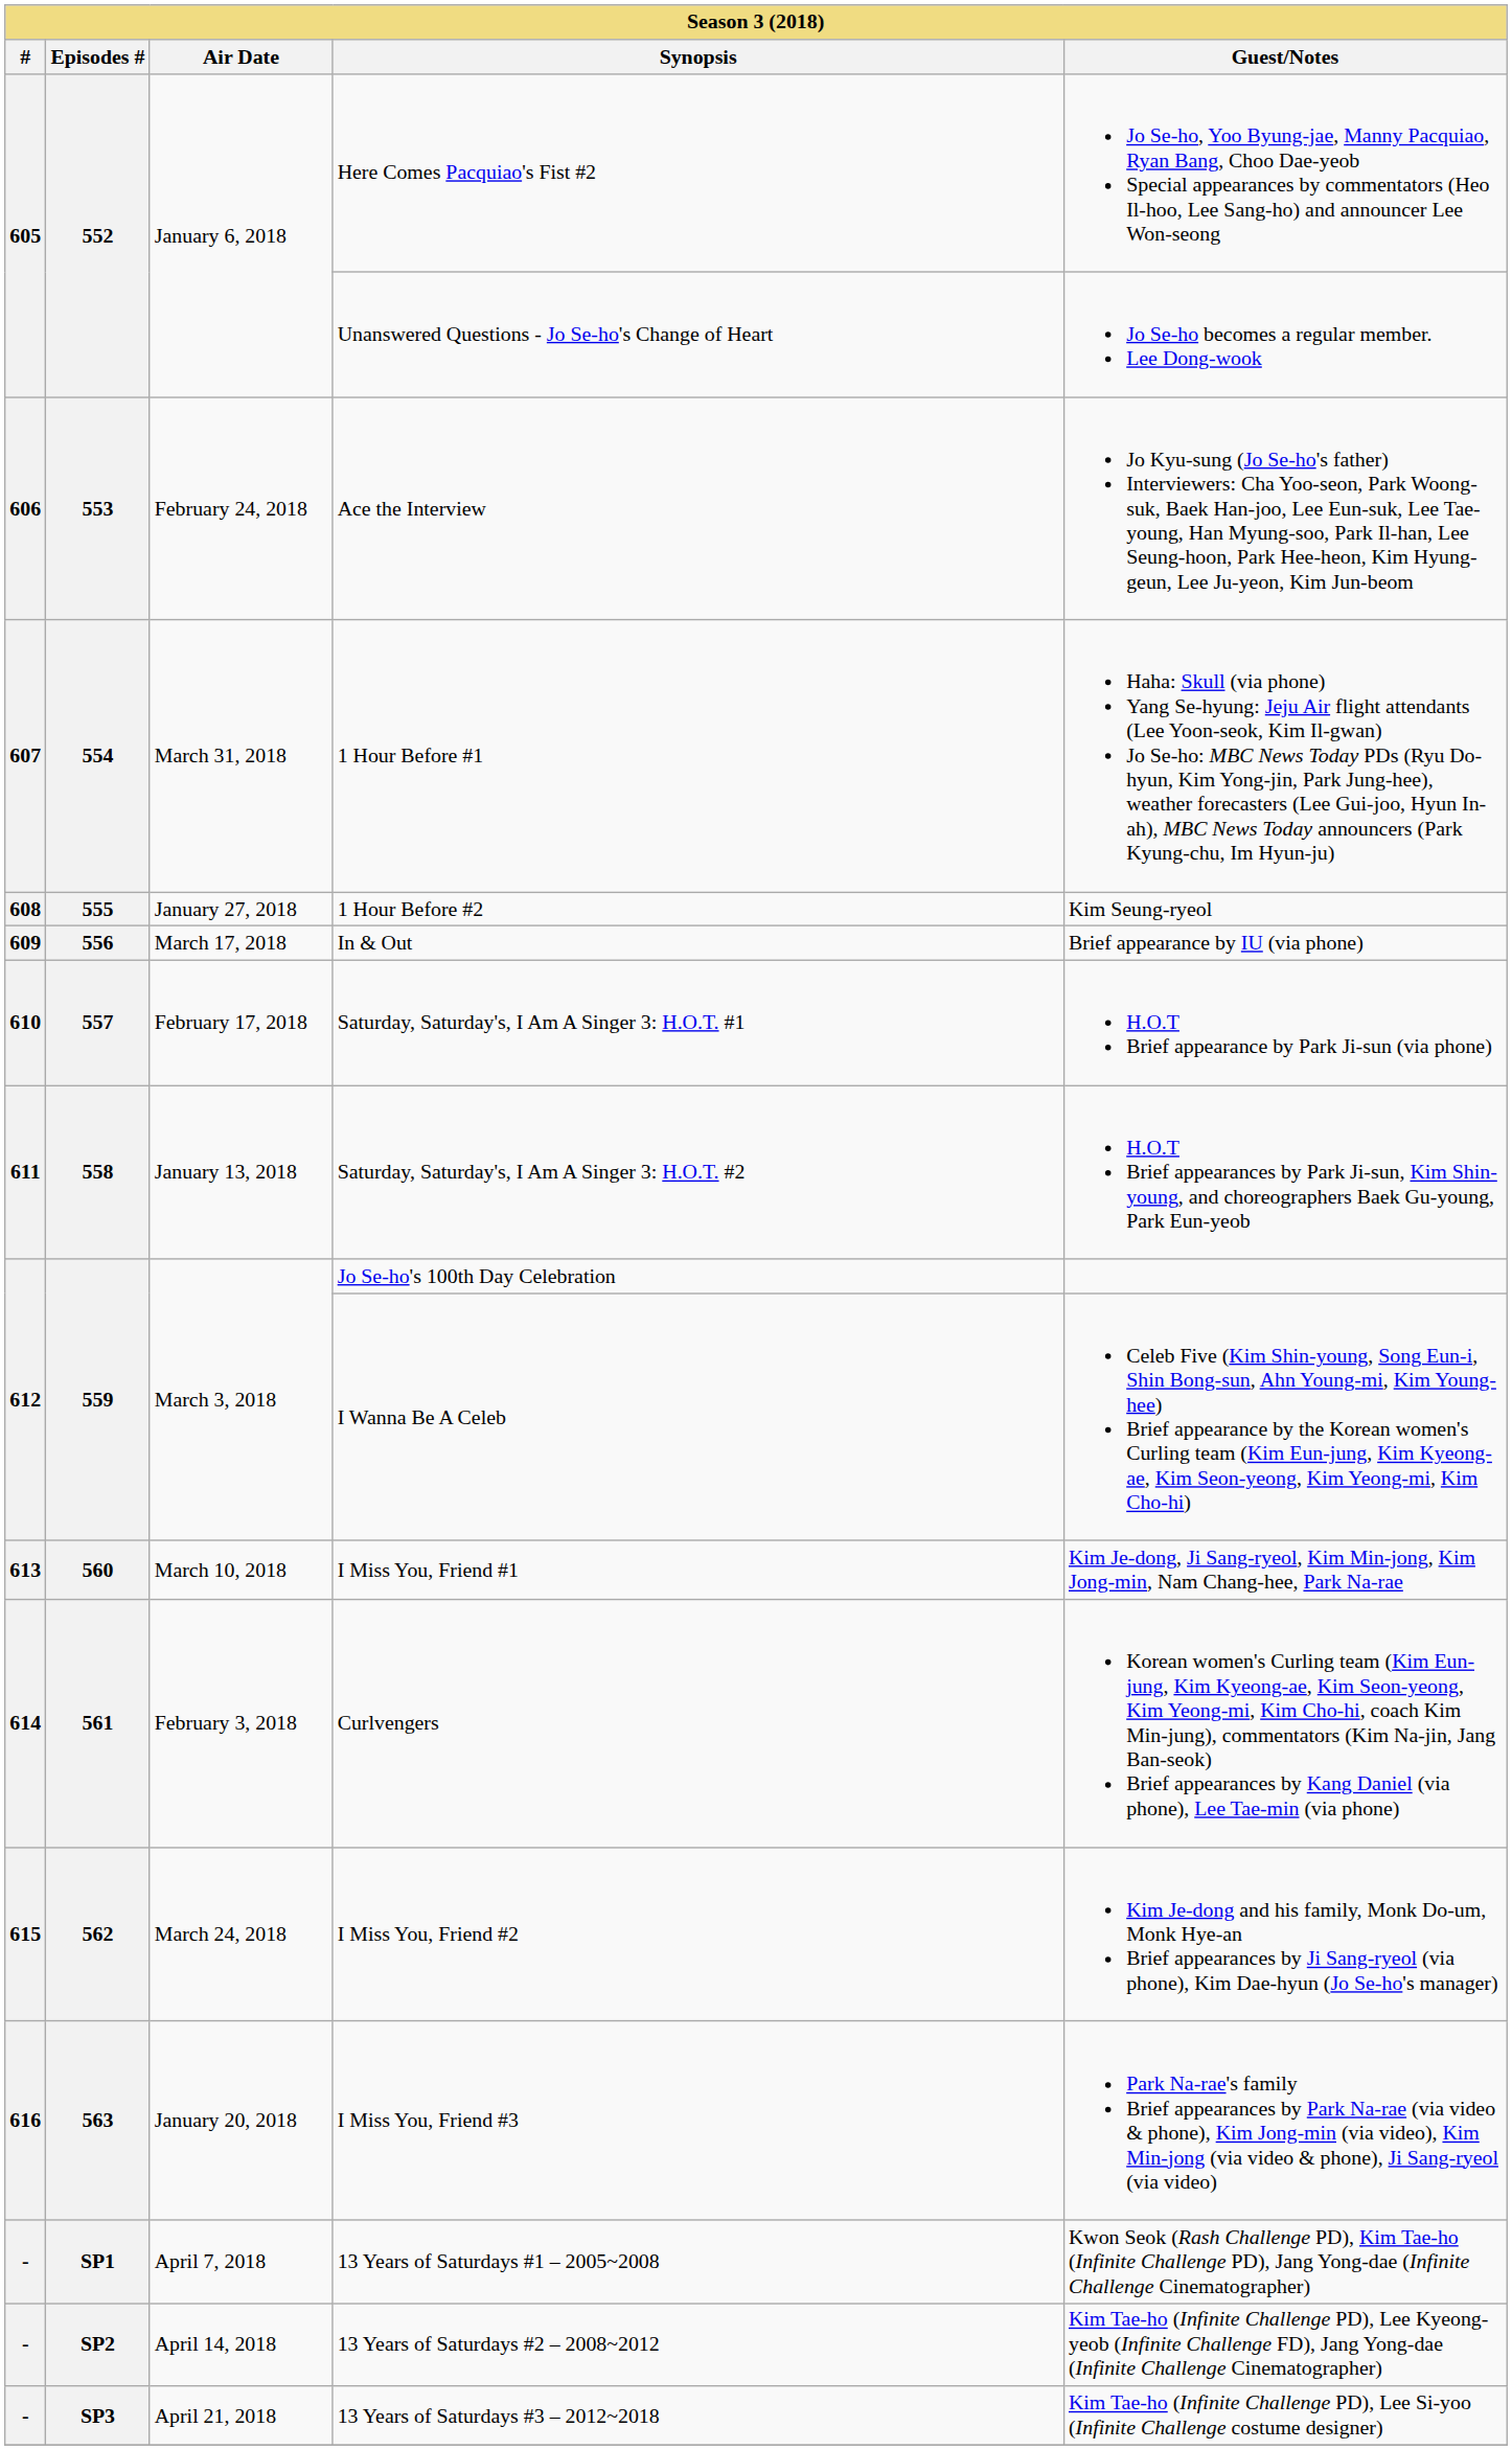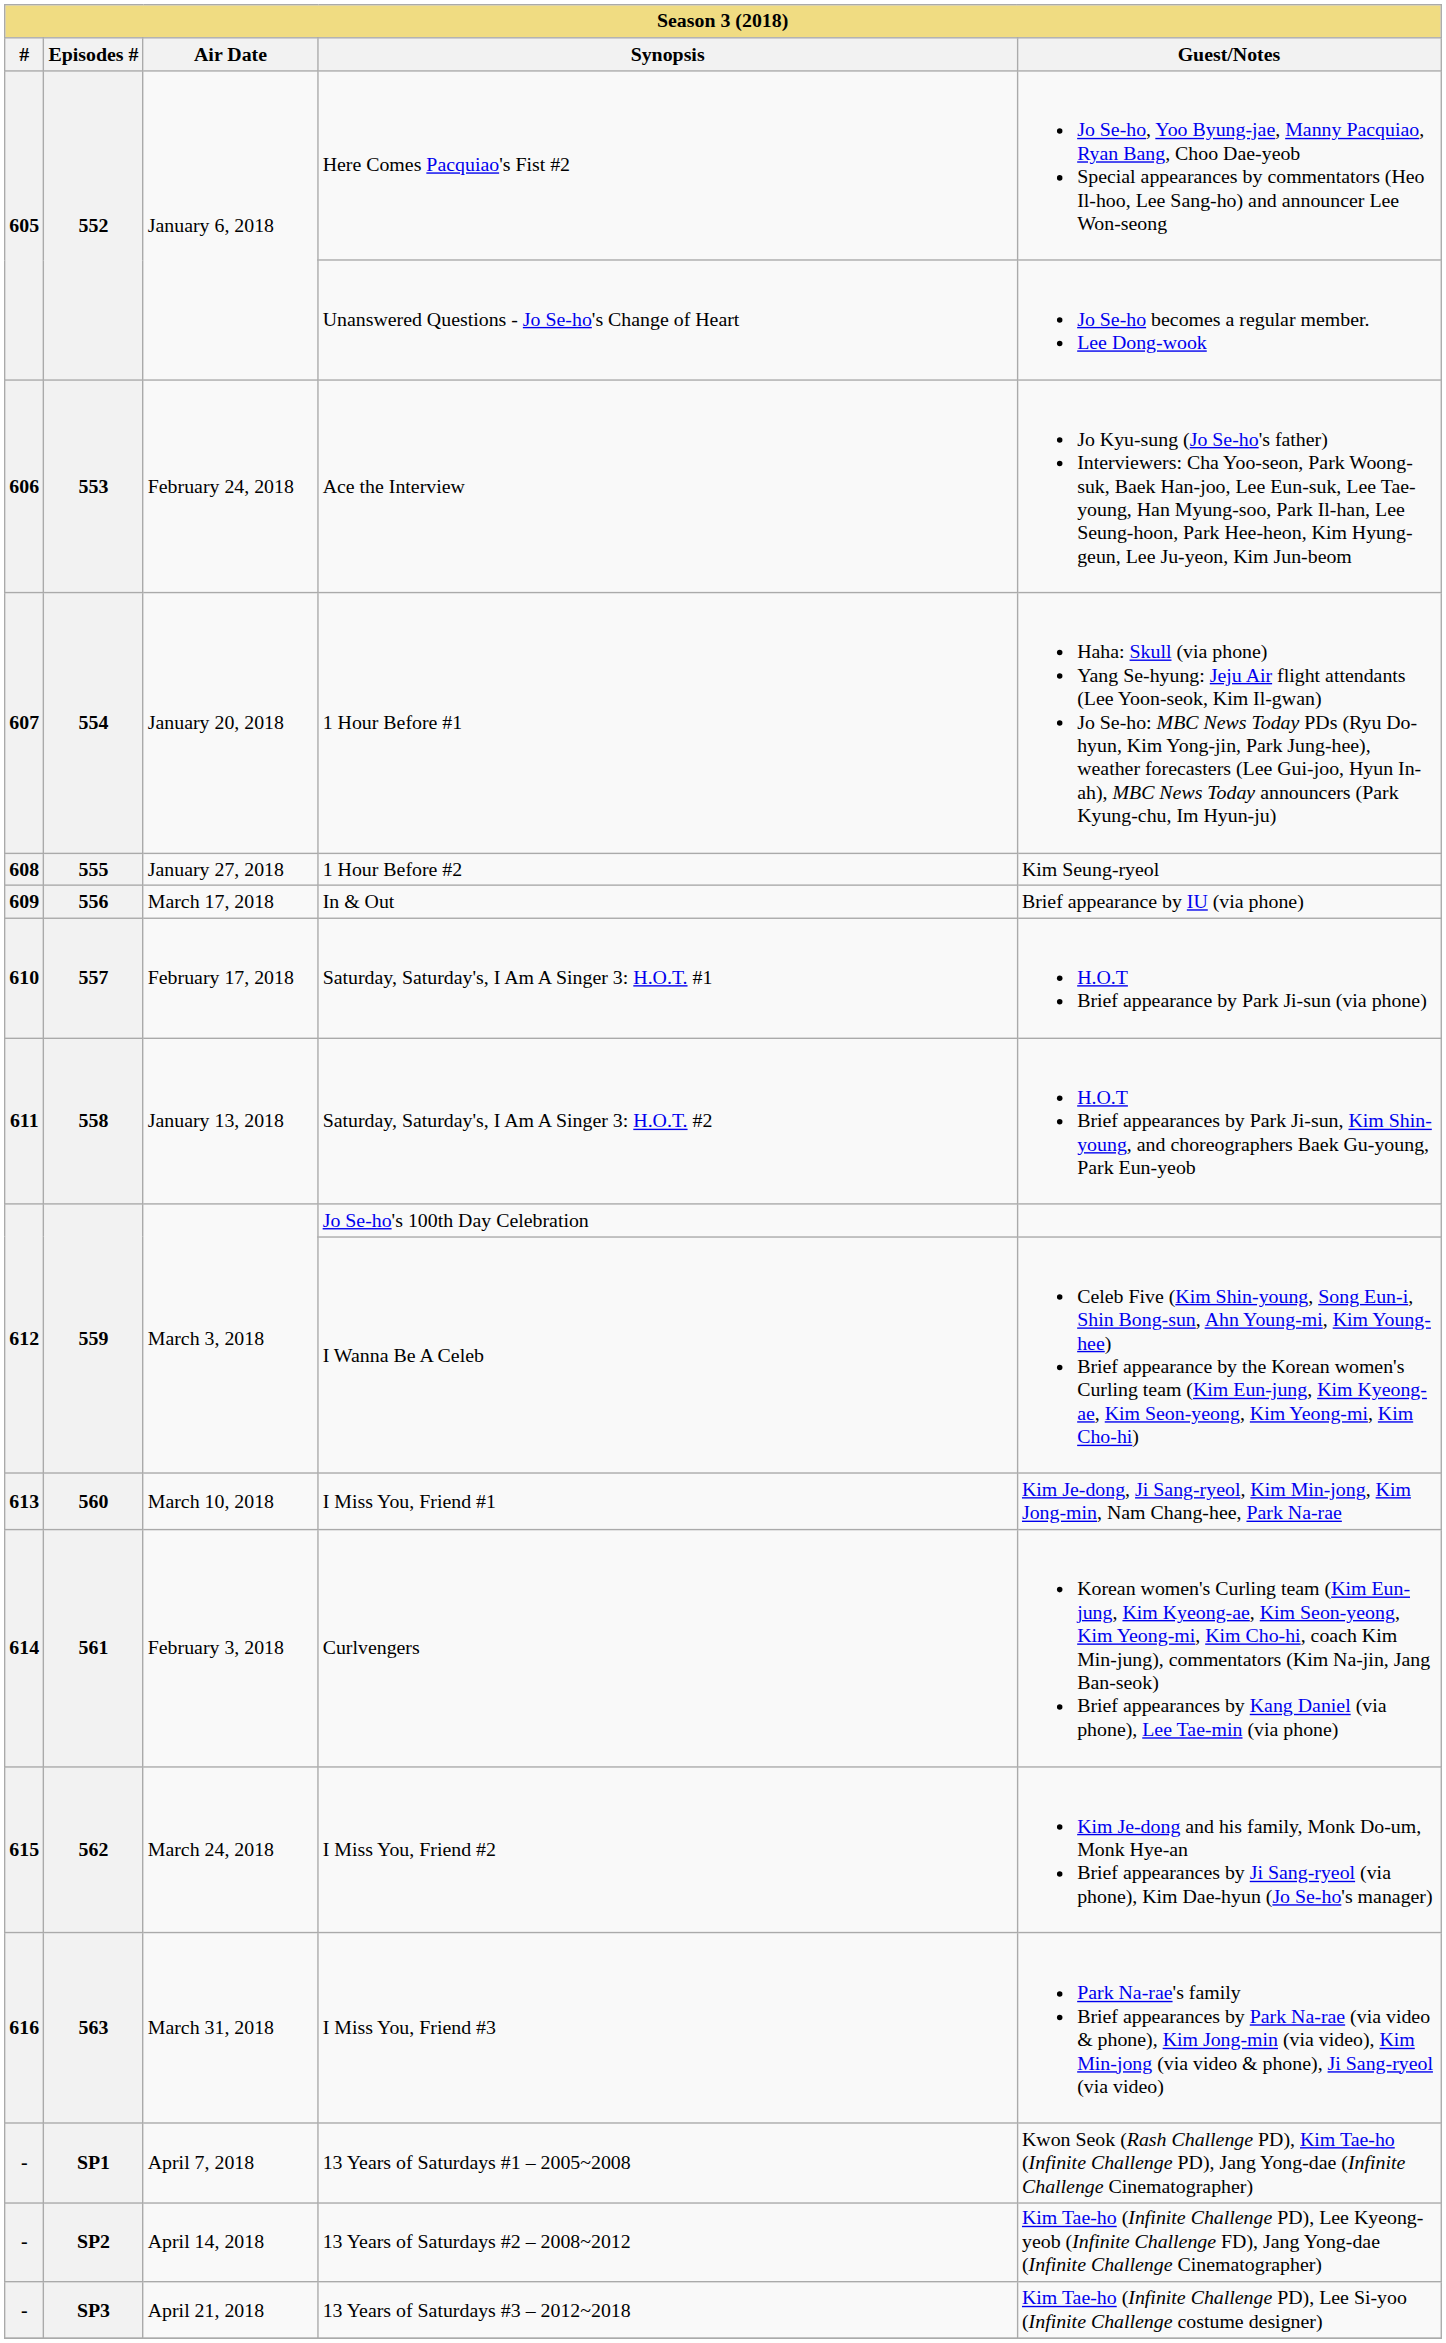 <table Class="wikitable" style="font-size: 90%;">
 <tr>
 <th Colspan="5" style="background:#F0DC82;">Season 3 (2018)</th>
 </tr>
 <tr>
 <th>#</th>
 <th>Episodes #</th>
 <th width=120>Air Date</th>
 <th width=500>Synopsis</th>
 <th width=300>Guest/Notes</th>
 </tr>
 <tr>
 <th rowspan=2>605</th>
 <th rowspan=2>552</th>
 <td rowspan=2>January 6, 2018</td>
 <td>Here Comes <a href='#'>Pacquiao</a>'s Fist #2</td>
 <td><br><ul><li><a href='#'>Jo Se-ho</a>, <a href='#'>Yoo Byung-jae</a>, <a href='#'>Manny Pacquiao</a>, <a href='#'>Ryan Bang</a>, Choo Dae-yeob</li><li>Special appearances by commentators (Heo Il-hoo, Lee Sang-ho) and announcer Lee Won-seong</li></ul></td>
 </tr>
 <tr>
 <td>Unanswered Questions - <a href='#'>Jo Se-ho</a>'s Change of Heart</td>
 <td><br><ul><li><a href='#'>Jo Se-ho</a> becomes a regular member.</li><li><a href='#'>Lee Dong-wook</a></li></ul></td>
 </tr>
 <tr>
 <th>606</th>
 <th>553</th>
 <td>February 24, 2018</td>
 <td>Ace the Interview</td>
 <td><br><ul><li>Jo Kyu-sung (<a href='#'>Jo Se-ho</a>'s father)</li><li>Interviewers: Cha Yoo-seon, Park Woong-suk, Baek Han-joo, Lee Eun-suk, Lee Tae-young, Han Myung-soo, Park Il-han, Lee Seung-hoon, Park Hee-heon, Kim Hyung-geun, Lee Ju-yeon, Kim Jun-beom</li></ul></td>
 </tr>
 <tr>
 <th>607</th>
 <th>554</th>
-<td>March 31, 2018</td>
+<td>January 20, 2018</td>
 <td>1 Hour Before #1</td>
 <td><br><ul><li>Haha: <a href='#'>Skull</a> (via phone)</li><li>Yang Se-hyung: <a href='#'>Jeju Air</a> flight attendants (Lee Yoon-seok, Kim Il-gwan)</li><li>Jo Se-ho: <em>MBC News Today</em> PDs (Ryu Do-hyun, Kim Yong-jin, Park Jung-hee), weather forecasters (Lee Gui-joo, Hyun In-ah), <em>MBC News Today</em> announcers (Park Kyung-chu, Im Hyun-ju)</li></ul></td>
 </tr>
 <tr>
 <th>608</th>
 <th>555</th>
 <td>January 27, 2018</td>
 <td>1 Hour Before #2</td>
 <td>Kim Seung-ryeol</td>
 </tr>
 <tr>
 <th>609</th>
 <th>556</th>
 <td>March 17, 2018</td>
 <td>In & Out</td>
 <td>Brief appearance by <a href='#'>IU</a> (via phone)</td>
 </tr>
 <tr>
 <th>610</th>
 <th>557</th>
 <td>February 17, 2018</td>
 <td>Saturday, Saturday's, I Am A Singer 3: <a href='#'>H.O.T.</a> #1</td>
 <td><br><ul><li><a href='#'>H.O.T</a></li><li>Brief appearance by Park Ji-sun (via phone)</li></ul></td>
 </tr>
 <tr>
 <th>611</th>
 <th>558</th>
 <td>January 13, 2018</td>
 <td>Saturday, Saturday's, I Am A Singer 3: <a href='#'>H.O.T.</a> #2</td>
 <td><br><ul><li><a href='#'>H.O.T</a></li><li>Brief appearances by Park Ji-sun, <a href='#'>Kim Shin-young</a>, and choreographers Baek Gu-young, Park Eun-yeob</li></ul></td>
 </tr>
 <tr>
 <th rowspan=2>612</th>
 <th rowspan=2>559</th>
 <td rowspan=2>March 3, 2018</td>
 <td><a href='#'>Jo Se-ho</a>'s 100th Day Celebration</td>
 <td></td>
 </tr>
 <tr>
 <td>I Wanna Be A Celeb</td>
 <td><br><ul><li>Celeb Five (<a href='#'>Kim Shin-young</a>, <a href='#'>Song Eun-i</a>, <a href='#'>Shin Bong-sun</a>, <a href='#'>Ahn Young-mi</a>, <a href='#'>Kim Young-hee</a>)</li><li>Brief appearance by the Korean women's Curling team (<a href='#'>Kim Eun-jung</a>, <a href='#'>Kim Kyeong-ae</a>, <a href='#'>Kim Seon-yeong</a>, <a href='#'>Kim Yeong-mi</a>, <a href='#'>Kim Cho-hi</a>)</li></ul></td>
 </tr>
 <tr>
 <th>613</th>
 <th>560</th>
 <td>March 10, 2018</td>
 <td>I Miss You, Friend #1</td>
 <td><a href='#'>Kim Je-dong</a>, <a href='#'>Ji Sang-ryeol</a>, <a href='#'>Kim Min-jong</a>, <a href='#'>Kim Jong-min</a>, Nam Chang-hee, <a href='#'>Park Na-rae</a></td>
 </tr>
 <tr>
 <th>614</th>
 <th>561</th>
 <td>February 3, 2018</td>
 <td>Curlvengers</td>
 <td><br><ul><li>Korean women's Curling team (<a href='#'>Kim Eun-jung</a>, <a href='#'>Kim Kyeong-ae</a>, <a href='#'>Kim Seon-yeong</a>, <a href='#'>Kim Yeong-mi</a>, <a href='#'>Kim Cho-hi</a>, coach Kim Min-jung), commentators (Kim Na-jin, Jang Ban-seok)</li><li>Brief appearances by <a href='#'>Kang Daniel</a> (via phone), <a href='#'>Lee Tae-min</a> (via phone)</li></ul></td>
 </tr>
 <tr>
 <th>615</th>
 <th>562</th>
 <td>March 24, 2018</td>
 <td>I Miss You, Friend #2</td>
 <td><br><ul><li><a href='#'>Kim Je-dong</a> and his family, Monk Do-um, Monk Hye-an</li><li>Brief appearances by <a href='#'>Ji Sang-ryeol</a> (via phone), Kim Dae-hyun (<a href='#'>Jo Se-ho</a>'s manager)</li></ul></td>
 </tr>
 <tr>
 <th>616</th>
 <th>563</th>
-<td>January 20, 2018</td>
+<td>March 31, 2018</td>
 <td>I Miss You, Friend #3</td>
 <td><br><ul><li><a href='#'>Park Na-rae</a>'s family</li><li>Brief appearances by <a href='#'>Park Na-rae</a> (via video & phone), <a href='#'>Kim Jong-min</a> (via video), <a href='#'>Kim Min-jong</a> (via video & phone), <a href='#'>Ji Sang-ryeol</a> (via video)</li></ul></td>
 </tr>
 <tr>
 <th>-</th>
 <th>SP1</th>
 <td>April 7, 2018</td>
 <td>13 Years of Saturdays #1 – 2005~2008</td>
 <td>Kwon Seok (<em>Rash Challenge</em> PD), <a href='#'>Kim Tae-ho</a> (<em>Infinite Challenge</em> PD), Jang Yong-dae (<em>Infinite Challenge</em> Cinematographer)</td>
 </tr>
 <tr>
 <th>-</th>
 <th>SP2</th>
 <td>April 14, 2018</td>
 <td>13 Years of Saturdays #2 – 2008~2012</td>
 <td><a href='#'>Kim Tae-ho</a> (<em>Infinite Challenge</em> PD), Lee Kyeong-yeob (<em>Infinite Challenge</em> FD), Jang Yong-dae (<em>Infinite Challenge</em> Cinematographer)</td>
 </tr>
 <tr>
 <th>-</th>
 <th>SP3</th>
 <td>April 21, 2018</td>
 <td>13 Years of Saturdays #3 – 2012~2018</td>
 <td><a href='#'>Kim Tae-ho</a> (<em>Infinite Challenge</em> PD), Lee Si-yoo (<em>Infinite Challenge</em> costume designer)</td>
 </tr>
 <tr>
 </tr>
 </table>
